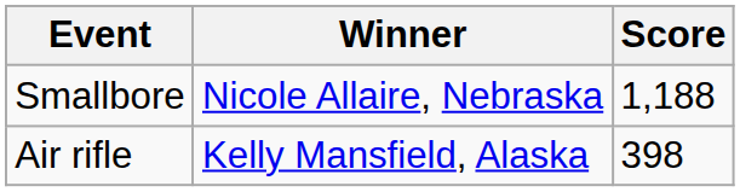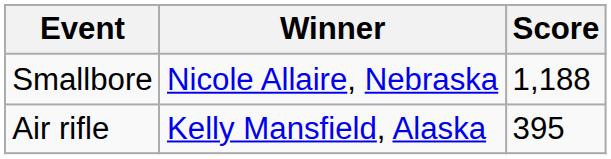 <table class="wikitable sortable">
 <tr>
 <th>Event</th>
 <th>Winner</th>
 <th>Score</th>
 </tr>
 <tr>
 <td>Smallbore</td>
 <td><a href='#'>Nicole Allaire</a>, <a href='#'>Nebraska</a></td>
 <td>1,188</td>
 </tr>
 <tr>
 <td>Air rifle</td>
 <td><a href='#'>Kelly Mansfield</a>, <a href='#'>Alaska</a></td>
-<td>398</td>
+<td>395</td>
 </tr>
 </table>
